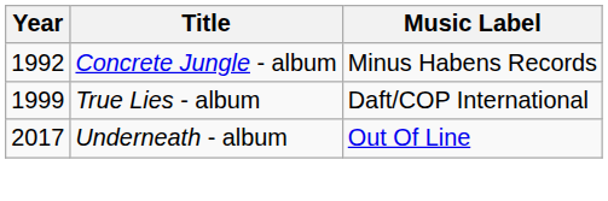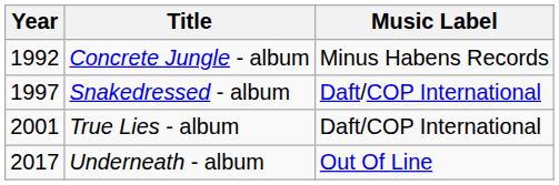 <table class="wikitable sortable">
 <tr>
 <th>Year</th>
 <th class="unsortable">Title</th>
 <th class="unsortable">Music Label</th>
 </tr>
 <tr>
 <td>1992</td>
 <td><em><a href='#'>Concrete Jungle</a></em> - album</td>
 <td>Minus Habens Records</td>
 </tr>
 <tr>
-<td>1999</td>
+<td>1997</td>
+<td><em><a href='#'>Snakedressed</a></em> - album</td>
+<td><a href='#'>Daft</a>/<a href='#'>COP International</a></td>
+</tr>
+<tr>
+<td>2001</td>
 <td><em>True Lies</em> - album</td>
 <td>Daft/COP International</td>
 </tr>
 <tr>
 <td>2017</td>
 <td><em>Underneath</em> - album</td>
 <td><a href='#'>Out Of Line</a></td>
 </tr>
 </table>
